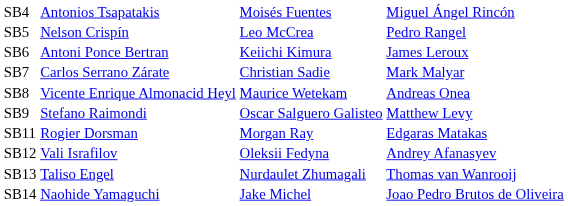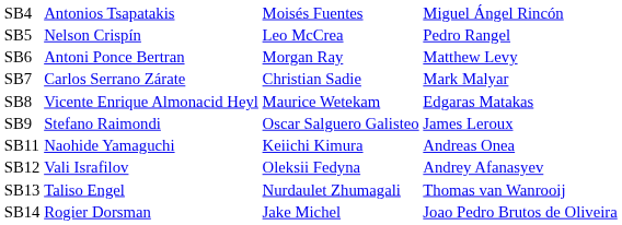 <table>
 <tr>
 <td>SB4</td>
 <td><a href='#'>Antonios Tsapatakis</a><br></td>
 <td><a href='#'>Moisés Fuentes</a><br></td>
 <td><a href='#'>Miguel Ángel Rincón</a><br></td>
 </tr>
 <tr>
 <td>SB5</td>
 <td><a href='#'>Nelson Crispín</a><br></td>
 <td><a href='#'>Leo McCrea</a><br></td>
 <td><a href='#'>Pedro Rangel</a><br></td>
 </tr>
 <tr>
 <td>SB6</td>
 <td><a href='#'>Antoni Ponce Bertran</a><br></td>
-<td><a href='#'>Keiichi Kimura</a><br></td>
-<td><a href='#'>James Leroux</a><br></td>
+<td><a href='#'>Morgan Ray</a><br></td>
+<td><a href='#'>Matthew Levy</a><br></td>
 </tr>
 <tr>
 <td>SB7</td>
 <td><a href='#'>Carlos Serrano Zárate</a><br></td>
 <td><a href='#'>Christian Sadie</a><br></td>
 <td><a href='#'>Mark Malyar</a><br></td>
 </tr>
 <tr>
 <td>SB8</td>
 <td><a href='#'>Vicente Enrique Almonacid Heyl</a><br></td>
 <td><a href='#'>Maurice Wetekam</a><br></td>
-<td><a href='#'>Andreas Onea</a><br></td>
+<td><a href='#'>Edgaras Matakas</a><br></td>
 </tr>
 <tr>
 <td>SB9</td>
 <td><a href='#'>Stefano Raimondi</a><br></td>
 <td><a href='#'>Oscar Salguero Galisteo</a><br></td>
-<td><a href='#'>Matthew Levy</a><br></td>
+<td><a href='#'>James Leroux</a><br></td>
 </tr>
 <tr>
 <td>SB11</td>
-<td><a href='#'>Rogier Dorsman</a><br></td>
-<td><a href='#'>Morgan Ray</a><br></td>
-<td><a href='#'>Edgaras Matakas</a><br></td>
+<td><a href='#'>Naohide Yamaguchi</a><br></td>
+<td><a href='#'>Keiichi Kimura</a><br></td>
+<td><a href='#'>Andreas Onea</a><br></td>
 </tr>
 <tr>
 <td>SB12</td>
 <td><a href='#'>Vali Israfilov</a><br></td>
 <td><a href='#'>Oleksii Fedyna</a><br></td>
 <td><a href='#'>Andrey Afanasyev</a><br></td>
 </tr>
 <tr>
 <td>SB13</td>
 <td><a href='#'>Taliso Engel</a><br></td>
 <td><a href='#'>Nurdaulet Zhumagali</a><br></td>
 <td><a href='#'>Thomas van Wanrooij</a><br></td>
 </tr>
 <tr>
 <td>SB14</td>
-<td><a href='#'>Naohide Yamaguchi</a><br></td>
+<td><a href='#'>Rogier Dorsman</a><br></td>
 <td><a href='#'>Jake Michel</a><br></td>
 <td><a href='#'>Joao Pedro Brutos de Oliveira</a><br></td>
 </tr>
 </table>
